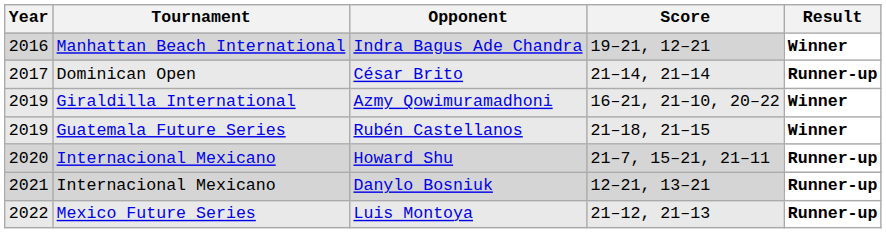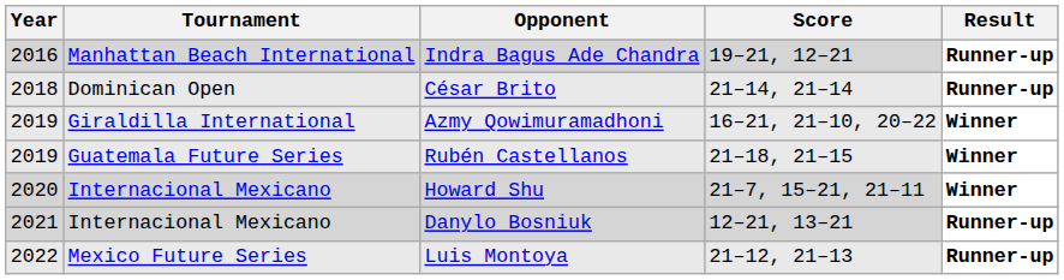 <table class="sortable wikitable" style="font-size: 90%;">
 <tr>
 <th>Year</th>
 <th>Tournament</th>
 <th>Opponent</th>
 <th>Score</th>
 <th>Result</th>
 </tr>
 <tr style="background:#D5D5D5">
 <td align="center">2016</td>
 <td align="left"><a href='#'>Manhattan Beach International</a></td>
 <td align="left"> <a href='#'>Indra Bagus Ade Chandra</a></td>
 <td align="left">19–21, 12–21</td>
-<td style="text-align:left; background:white"> <strong>Winner</strong></td>
+<td style="text-align:left; background:white"> <strong>Runner-up</strong></td>
 </tr>
 <tr style="background:#E9E9E9">
-<td align="center">2017</td>
+<td align="center">2018</td>
 <td align="left">Dominican Open</td>
 <td align="left"> <a href='#'>César Brito</a></td>
 <td align="left">21–14, 21–14</td>
 <td style="text-align:left; background:white"> <strong>Runner-up</strong></td>
 </tr>
 <tr style="background:#E9E9E9">
 <td align="center">2019</td>
 <td align="left"><a href='#'>Giraldilla International</a></td>
 <td align="left"> <a href='#'>Azmy Qowimuramadhoni</a></td>
 <td align="left">16–21, 21–10, 20–22</td>
 <td style="text-align:left; background:white"> <strong>Winner</strong></td>
 </tr>
 <tr style="background:#E9E9E9">
 <td align="center">2019</td>
 <td align="left"><a href='#'>Guatemala Future Series</a></td>
 <td align="left"> <a href='#'>Rubén Castellanos</a></td>
 <td align="left">21–18, 21–15</td>
 <td style="text-align:left; background:white"> <strong>Winner</strong></td>
 </tr>
 <tr style="background:#D5D5D5">
 <td align="center">2020</td>
 <td align="left"><a href='#'>Internacional Mexicano</a></td>
 <td align="left"> <a href='#'>Howard Shu</a></td>
 <td align="left">21–7, 15–21, 21–11</td>
-<td style="text-align:left; background:white"> <strong>Runner-up</strong></td>
+<td style="text-align:left; background:white"> <strong>Winner</strong></td>
 </tr>
 <tr style="background:#D5D5D5">
 <td align="center">2021</td>
 <td align="left">Internacional Mexicano</td>
 <td align="left"> <a href='#'>Danylo Bosniuk</a></td>
 <td align="left">12–21, 13–21</td>
 <td style="text-align:left; background:white"> <strong>Runner-up</strong></td>
 </tr>
 <tr style="background:#E9E9E9">
 <td align="center">2022</td>
 <td align="left"><a href='#'>Mexico Future Series</a></td>
 <td align="left"> <a href='#'>Luis Montoya</a></td>
 <td align="left">21–12, 21–13</td>
 <td style="text-align:left; background:white"> <strong>Runner-up</strong></td>
 </tr>
 </table>
